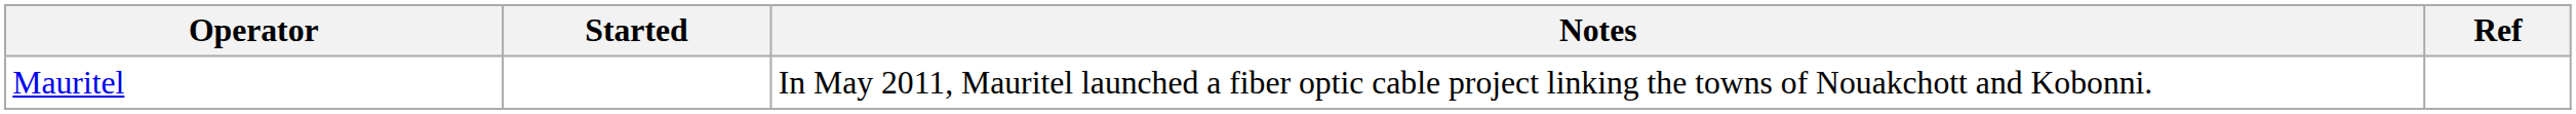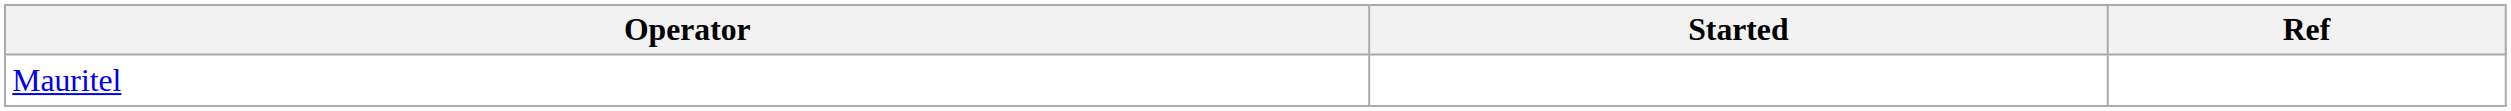 <table class="wikitable" style="background: #FFFFFF; width: 100%; white-space: normal;">
 <tr>
 <th scope="col" width="100px">Operator</th>
 <th scope="col" width="20px">Started</th>
-<th scope="col" width="350px">Notes</th>
 <th scope="col" width="20px">Ref</th>
 </tr>
 <tr>
 <td><a href='#'>Mauritel</a></td>
 <td></td>
-<td>In May 2011, Mauritel launched a fiber optic cable project linking the towns of Nouakchott and Kobonni.</td>
 <td></td>
 </tr>
 </table>
